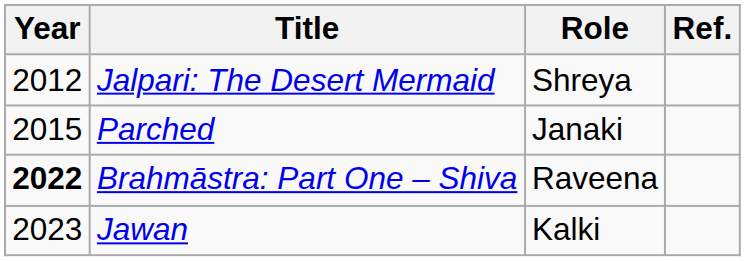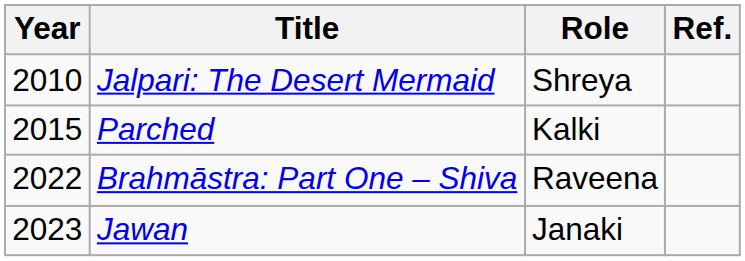 <table class="wikitable sortable">
 <tr>
 <th>Year</th>
 <th>Title</th>
 <th>Role</th>
 <th class="unsortable">Ref.</th>
 </tr>
 <tr>
-<td>2012</td>
+<td>2010</td>
 <td><em><a href='#'>Jalpari: The Desert Mermaid</a></em></td>
 <td>Shreya</td>
 <td></td>
 </tr>
 <tr>
 <td>2015</td>
 <td><em><a href='#'>Parched</a></em></td>
-<td>Janaki</td>
+<td>Kalki</td>
 <td></td>
 </tr>
 <tr>
-<td><strong>2022</strong></td>
+<td>2022</td>
 <td><em><a href='#'>Brahmāstra: Part One – Shiva</a></em></td>
 <td>Raveena</td>
 <td></td>
 </tr>
 <tr>
 <td>2023</td>
 <td><em><a href='#'>Jawan</a></em></td>
-<td>Kalki</td>
+<td>Janaki</td>
 <td></td>
 </tr>
 </table>
